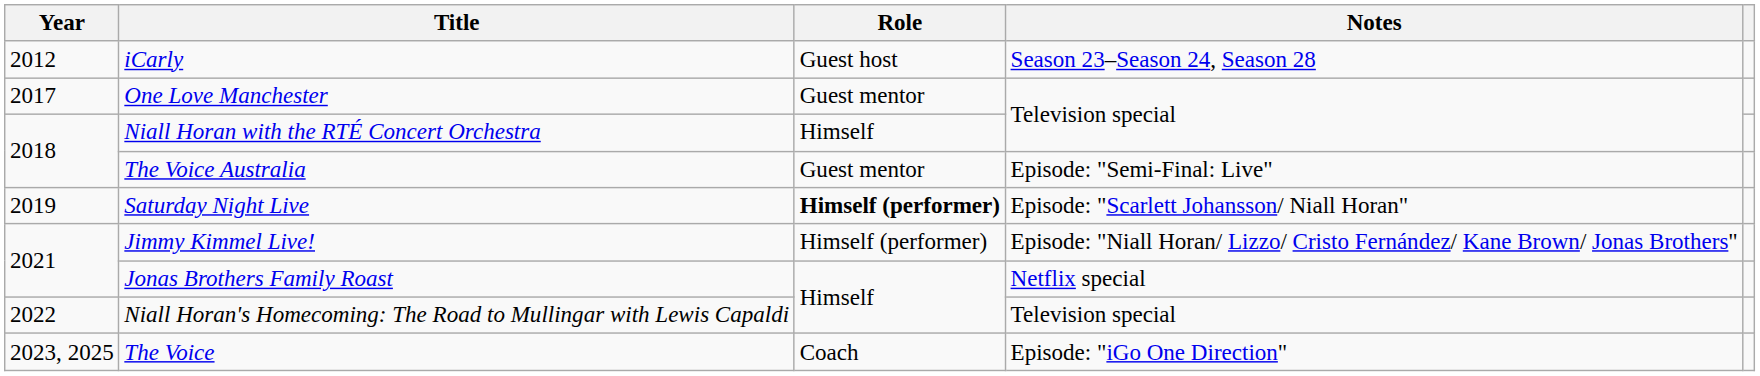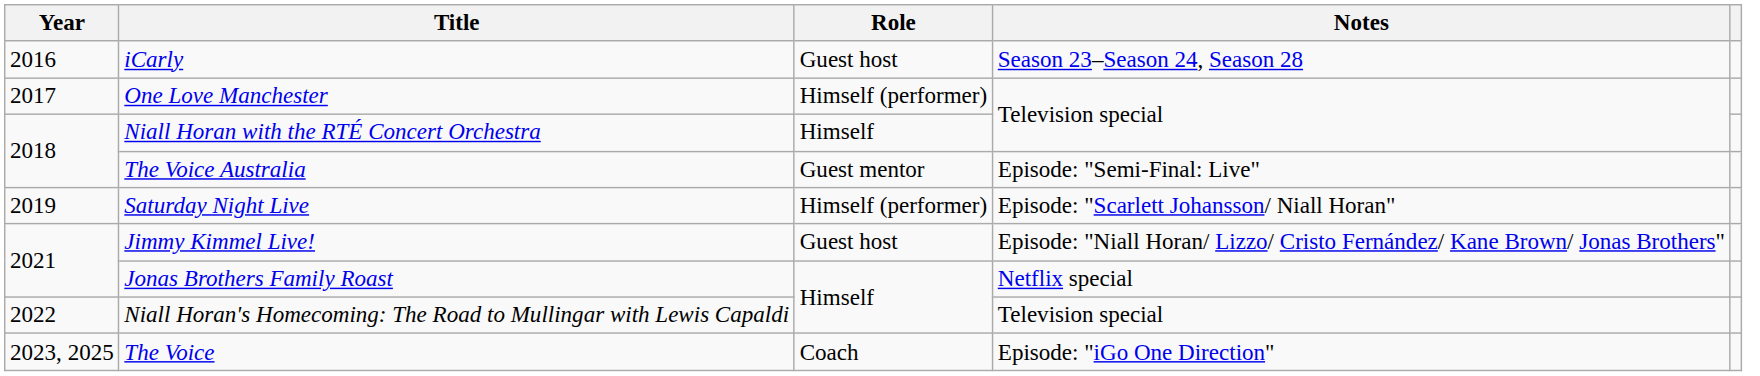 <table class="wikitable">
 <tr>
 <th scope="col">Year</th>
 <th scope="col">Title</th>
 <th scope="col">Role</th>
 <th scope="col">Notes</th>
 <th></th>
 </tr>
 <tr>
-<td>2012</td>
+<td>2016</td>
 <td><em><a href='#'>iCarly</a></em></td>
 <td>Guest host</td>
 <td><a href='#'>Season 23</a>–<a href='#'>Season 24</a>, <a href='#'>Season 28</a></td>
 <td></td>
 </tr>
 <tr>
 <td>2017</td>
 <td><em><a href='#'>One Love Manchester</a></em></td>
-<td>Guest mentor</td>
+<td>Himself (performer)</td>
 <td rowspan="2">Television special</td>
 <td></td>
 </tr>
 <tr>
 <td rowspan="2">2018</td>
 <td><em><a href='#'>Niall Horan with the RTÉ Concert Orchestra</a></em></td>
 <td>Himself</td>
 <td></td>
 </tr>
 <tr>
 <td><em><a href='#'>The Voice Australia</a></em></td>
 <td>Guest mentor</td>
 <td>Episode: "Semi-Final: Live"</td>
 <td></td>
 </tr>
 <tr>
 <td>2019</td>
 <td><em><a href='#'>Saturday Night Live</a></em></td>
-<td><strong>Himself (performer)</strong></td>
+<td>Himself (performer)</td>
 <td>Episode: "<a href='#'>Scarlett Johansson</a>/ Niall Horan"</td>
 <td></td>
 </tr>
 <tr>
 <td rowspan="2">2021</td>
 <td><em><a href='#'>Jimmy Kimmel Live!</a></em></td>
-<td>Himself (performer)</td>
+<td>Guest host</td>
 <td>Episode: "Niall Horan/ <a href='#'>Lizzo</a>/ <a href='#'>Cristo Fernández</a>/ <a href='#'>Kane Brown</a>/ <a href='#'>Jonas Brothers</a>"</td>
 <td></td>
 </tr>
 <tr>
 <td><em><a href='#'>Jonas Brothers Family Roast</a></em></td>
 <td rowspan="2">Himself</td>
 <td><a href='#'>Netflix</a> special</td>
 <td></td>
 </tr>
 <tr>
 <td>2022</td>
 <td><em>Niall Horan's Homecoming: The Road to Mullingar with Lewis Capaldi</em></td>
 <td>Television special</td>
 <td></td>
 </tr>
 <tr>
 <td>2023, 2025</td>
 <td><em><a href='#'>The Voice</a></em></td>
 <td>Coach</td>
 <td>Episode: "<a href='#'>iGo One Direction</a>"</td>
 <td></td>
 </tr>
 </table>
